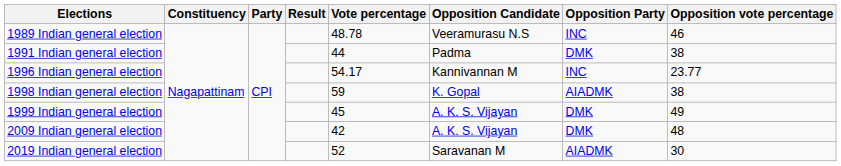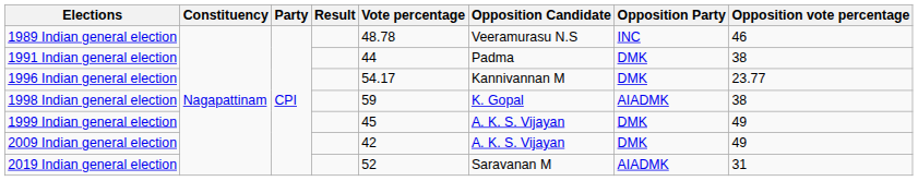 <table class="wikitable sortable">
 <tr>
 <th>Elections</th>
 <th>Constituency</th>
 <th>Party</th>
 <th>Result</th>
 <th>Vote percentage</th>
 <th>Opposition Candidate</th>
 <th>Opposition Party</th>
 <th>Opposition vote percentage</th>
 </tr>
 <tr>
 <td><a href='#'>1989 Indian general election</a></td>
 <td rowspan=7><a href='#'>Nagapattinam</a></td>
 <td rowspan=7><a href='#'>CPI</a></td>
 <td></td>
 <td>48.78</td>
 <td>Veeramurasu N.S</td>
 <td><a href='#'>INC</a></td>
 <td>46</td>
 </tr>
 <tr>
 <td><a href='#'>1991 Indian general election</a></td>
 <td></td>
 <td>44</td>
 <td>Padma</td>
 <td><a href='#'>DMK</a></td>
 <td>38</td>
 </tr>
 <tr>
 <td><a href='#'>1996 Indian general election</a></td>
 <td></td>
 <td>54.17</td>
 <td>Kannivannan M</td>
-<td><a href='#'>INC</a></td>
+<td><a href='#'>DMK</a></td>
 <td>23.77</td>
 </tr>
 <tr>
 <td><a href='#'>1998 Indian general election</a></td>
 <td></td>
 <td>59</td>
 <td><a href='#'>K. Gopal</a></td>
 <td><a href='#'>AIADMK</a></td>
 <td>38</td>
 </tr>
 <tr>
 <td><a href='#'>1999 Indian general election</a></td>
 <td></td>
 <td>45</td>
 <td><a href='#'>A. K. S. Vijayan</a></td>
 <td><a href='#'>DMK</a></td>
 <td>49</td>
 </tr>
 <tr>
 <td><a href='#'>2009 Indian general election</a></td>
 <td></td>
 <td>42</td>
 <td><a href='#'>A. K. S. Vijayan</a></td>
 <td><a href='#'>DMK</a></td>
-<td>48</td>
+<td>49</td>
 </tr>
 <tr>
 <td><a href='#'>2019 Indian general election</a></td>
 <td></td>
 <td>52</td>
 <td>Saravanan M</td>
 <td><a href='#'>AIADMK</a></td>
-<td>30</td>
+<td>31</td>
 </tr>
 </table>
